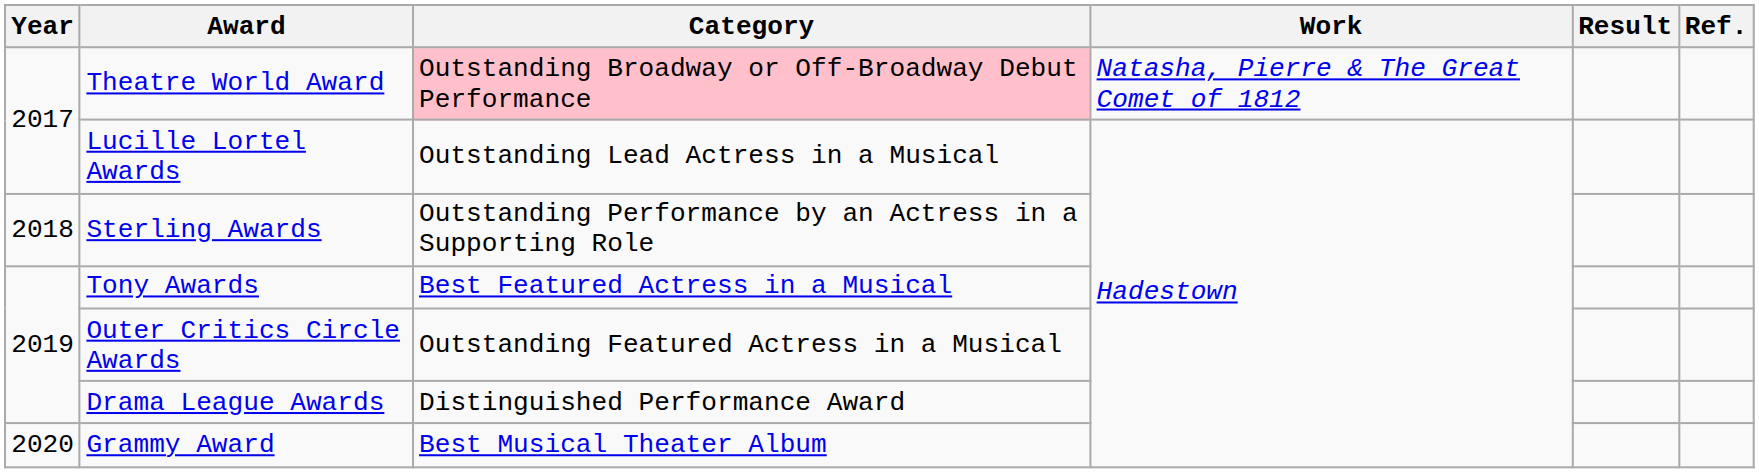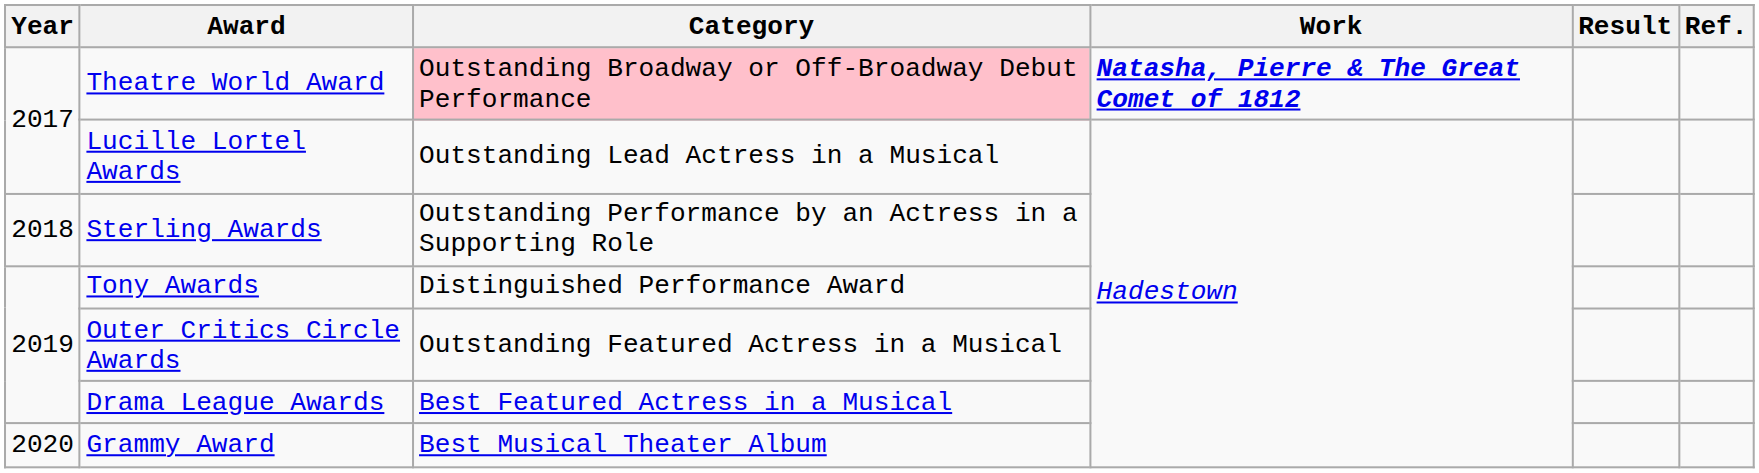 <table class="wikitable">
 <tr>
 <th>Year</th>
 <th>Award</th>
 <th>Category</th>
 <th>Work</th>
 <th>Result</th>
 <th>Ref.</th>
 </tr>
 <tr>
 <td rowspan="2">2017</td>
 <td><a href='#'>Theatre World Award</a></td>
 <td style="background: pink;">Outstanding Broadway or Off-Broadway Debut Performance</td>
-<td><em><a href='#'>Natasha, Pierre & The Great Comet of 1812</a></em></td>
+<td><strong><em><a href='#'>Natasha, Pierre & The Great Comet of 1812</a></em></strong></td>
 <td></td>
 <td></td>
 </tr>
 <tr>
 <td><a href='#'>Lucille Lortel Awards</a></td>
 <td>Outstanding Lead Actress in a Musical</td>
 <td rowspan="6"><em><a href='#'>Hadestown</a></em></td>
 <td></td>
 <td></td>
 </tr>
 <tr>
 <td rowspan="1">2018</td>
 <td><a href='#'>Sterling Awards</a></td>
 <td>Outstanding Performance by an Actress in a Supporting Role</td>
 <td></td>
 <td></td>
 </tr>
 <tr>
 <td rowspan="3">2019</td>
 <td><a href='#'>Tony Awards</a></td>
-<td><a href='#'>Best Featured Actress in a Musical</a></td>
+<td>Distinguished Performance Award</td>
 <td></td>
 <td></td>
 </tr>
 <tr>
 <td><a href='#'>Outer Critics Circle Awards</a></td>
 <td>Outstanding Featured Actress in a Musical</td>
 <td></td>
 <td></td>
 </tr>
 <tr>
 <td><a href='#'>Drama League Awards</a></td>
-<td>Distinguished Performance Award</td>
+<td><a href='#'>Best Featured Actress in a Musical</a></td>
 <td></td>
 <td></td>
 </tr>
 <tr>
 <td>2020</td>
 <td><a href='#'>Grammy Award</a></td>
 <td><a href='#'>Best Musical Theater Album</a></td>
 <td></td>
 <td></td>
 </tr>
 </table>
